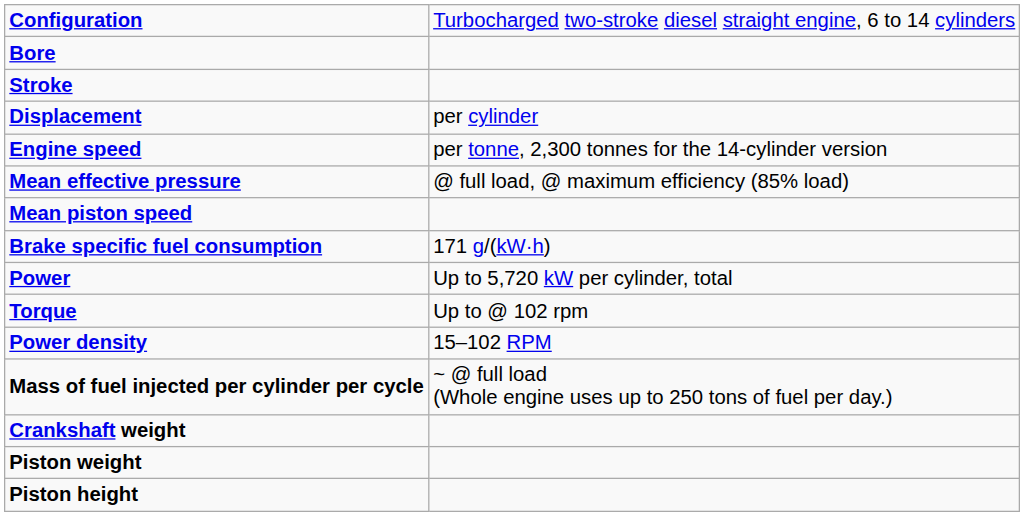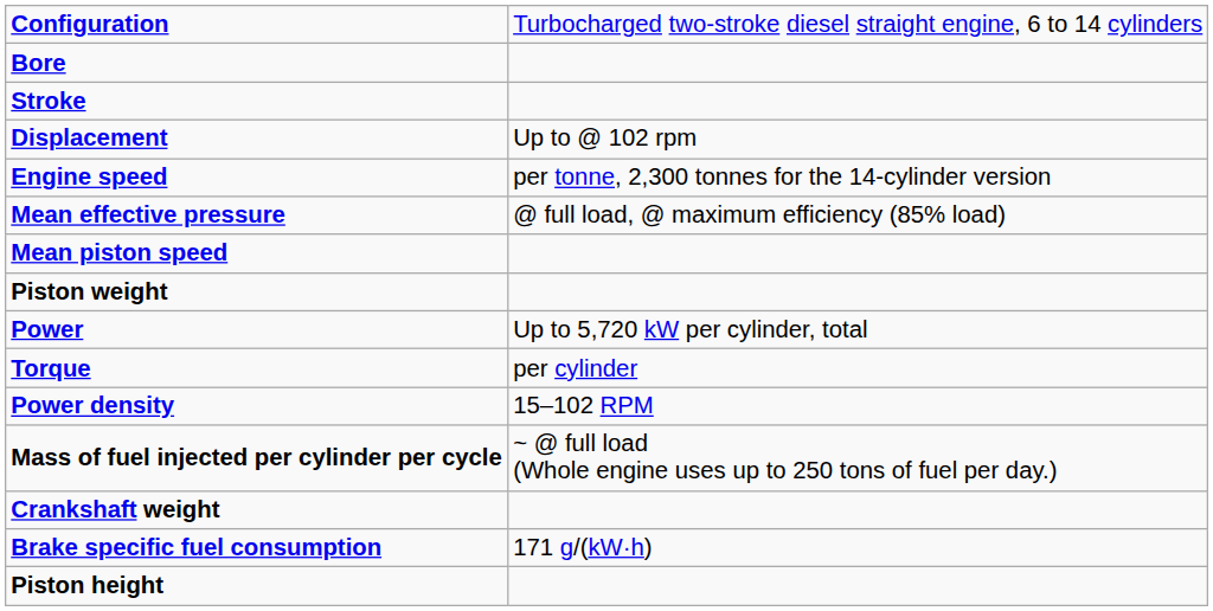 <table class="wikitable">
 <tr>
 <td><a href='#'><strong>Configuration</strong></a></td>
 <td><a href='#'>Turbocharged</a> <a href='#'>two-stroke</a> <a href='#'>diesel</a> <a href='#'>straight engine</a>, 6 to 14 <a href='#'>cylinders</a></td>
 </tr>
 <tr>
 <td><a href='#'><strong>Bore</strong></a></td>
 <td></td>
 </tr>
 <tr>
 <td><a href='#'><strong>Stroke</strong></a></td>
 <td></td>
 </tr>
 <tr>
 <td><a href='#'><strong>Displacement</strong></a></td>
-<td> per <a href='#'>cylinder</a></td>
+<td>Up to  @ 102 rpm</td>
 </tr>
 <tr>
 <td><a href='#'><strong>Engine speed</strong></a></td>
 <td> per <a href='#'>tonne</a>, 2,300 tonnes for the 14-cylinder version</td>
 </tr>
 <tr>
 <td><strong><a href='#'>Mean effective pressure</a></strong></td>
 <td> @ full load,  @ maximum efficiency (85% load)</td>
 </tr>
 <tr>
 <td><strong><a href='#'>Mean piston speed</a></strong></td>
 <td></td>
 </tr>
 <tr>
-<td><strong><a href='#'>Brake specific fuel consumption</a></strong></td>
-<td>171 <a href='#'>g</a>/(<a href='#'>kW·h</a>)</td>
+<td><strong>Piston weight</strong></td>
+<td></td>
 </tr>
 <tr>
 <td><a href='#'><strong>Power</strong></a></td>
 <td>Up to 5,720 <a href='#'>kW</a> per cylinder,  total</td>
 </tr>
 <tr>
 <td><strong><a href='#'>Torque</a></strong></td>
-<td>Up to  @ 102 rpm</td>
+<td> per <a href='#'>cylinder</a></td>
 </tr>
 <tr>
 <td><strong><a href='#'>Power density</a></strong></td>
 <td>15–102 <a href='#'>RPM</a></td>
 </tr>
 <tr>
 <td><strong>Mass of fuel injected per cylinder per cycle</strong></td>
 <td>~ @ full load<br>(Whole engine uses up to 250 tons of fuel per day.)</td>
 </tr>
 <tr>
 <td><strong><a href='#'>Crankshaft</a> weight</strong></td>
 <td></td>
 </tr>
 <tr>
-<td><strong>Piston weight</strong></td>
-<td></td>
+<td><strong><a href='#'>Brake specific fuel consumption</a></strong></td>
+<td>171 <a href='#'>g</a>/(<a href='#'>kW·h</a>)</td>
 </tr>
 <tr>
 <td><strong>Piston height</strong></td>
 <td></td>
 </tr>
 </table>
